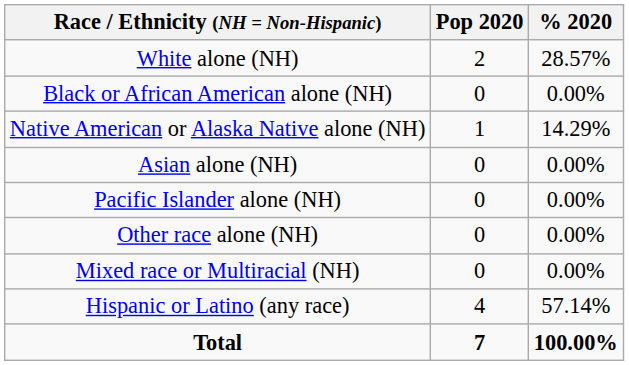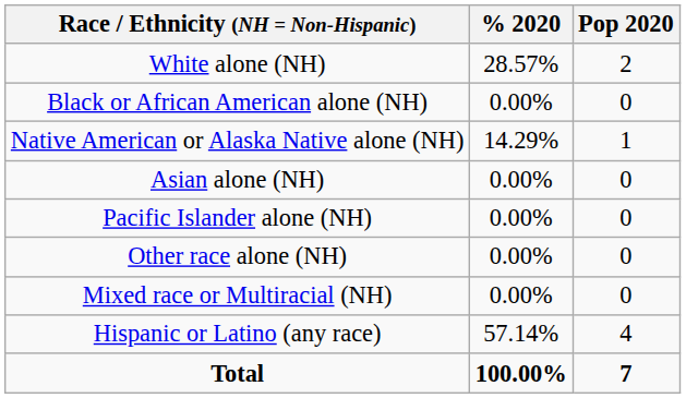 <table class="wikitable" style="text-align:center;">
 <tr>
 <th>Race / Ethnicity <small>(<em>NH = Non-Hispanic</em>)</small></th>
+<th>% 2020</th>
 <th>Pop 2020</th>
-<th>% 2020</th>
 </tr>
 <tr>
 <td><a href='#'>White</a> alone (NH)</td>
+<td>28.57%</td>
 <td>2</td>
-<td>28.57%</td>
 </tr>
 <tr>
 <td><a href='#'>Black or African American</a> alone (NH)</td>
+<td>0.00%</td>
 <td>0</td>
-<td>0.00%</td>
 </tr>
 <tr>
 <td><a href='#'>Native American</a> or <a href='#'>Alaska Native</a> alone (NH)</td>
+<td>14.29%</td>
 <td>1</td>
-<td>14.29%</td>
 </tr>
 <tr>
 <td><a href='#'>Asian</a> alone (NH)</td>
+<td>0.00%</td>
 <td>0</td>
-<td>0.00%</td>
 </tr>
 <tr>
 <td><a href='#'>Pacific Islander</a> alone (NH)</td>
+<td>0.00%</td>
 <td>0</td>
-<td>0.00%</td>
 </tr>
 <tr>
 <td><a href='#'>Other race</a> alone (NH)</td>
+<td>0.00%</td>
 <td>0</td>
-<td>0.00%</td>
 </tr>
 <tr>
 <td><a href='#'>Mixed race or Multiracial</a> (NH)</td>
+<td>0.00%</td>
 <td>0</td>
-<td>0.00%</td>
 </tr>
 <tr>
 <td><a href='#'>Hispanic or Latino</a> (any race)</td>
+<td>57.14%</td>
 <td>4</td>
-<td>57.14%</td>
 </tr>
 <tr>
 <td><strong>Total</strong></td>
+<td><strong>100.00%</strong></td>
 <td><strong>7</strong></td>
-<td><strong>100.00%</strong></td>
 </tr>
 </table>
